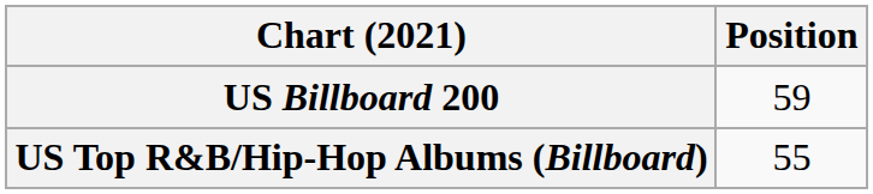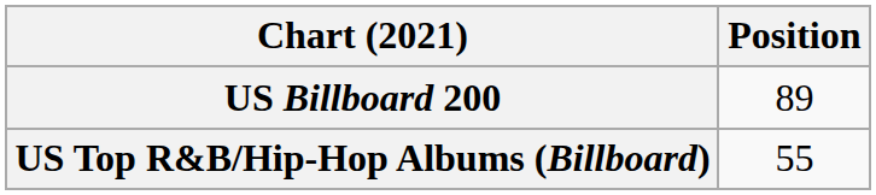 <table class="wikitable sortable plainrowheaders" style="text-align:center">
 <tr>
 <th scope="col">Chart (2021)</th>
 <th scope="col">Position</th>
 </tr>
 <tr>
 <th scope="row">US <em>Billboard</em> 200</th>
-<td>59</td>
+<td>89</td>
 </tr>
 <tr>
 <th scope="row">US Top R&B/Hip-Hop Albums (<em>Billboard</em>)</th>
 <td>55</td>
 </tr>
 </table>
